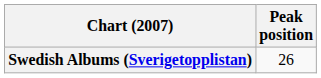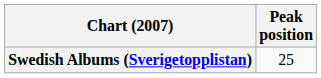 <table class="wikitable plainrowheaders" style="text-align:center">
 <tr>
 <th scope="col">Chart (2007)</th>
 <th scope="col">Peak<br>position</th>
 </tr>
 <tr>
 <th scope="row">Swedish Albums (<a href='#'>Sverigetopplistan</a>)</th>
-<td>26</td>
+<td>25</td>
 </tr>
 </table>
